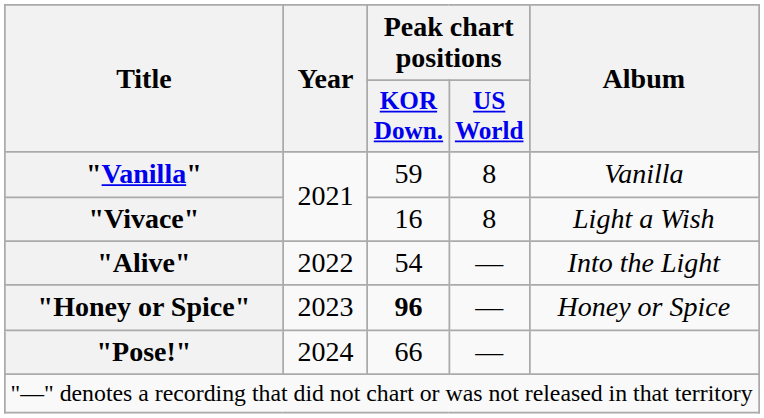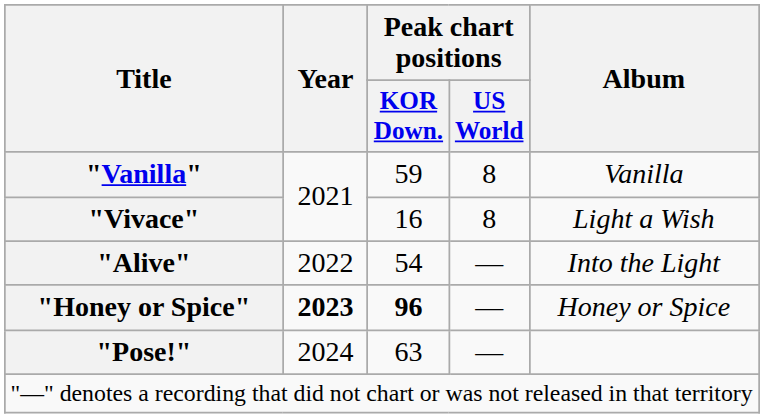 <table class="wikitable plainrowheaders" style="text-align:center">
 <tr>
 <th scope="col" rowspan="2">Title</th>
 <th scope="col" rowspan="2">Year</th>
 <th scope="col" colspan="2">Peak chart positions</th>
 <th scope="col" rowspan="2">Album</th>
 </tr>
 <tr>
 <th scope="col" style="font-size:90%; width:2.5em"><a href='#'>KOR<br>Down.</a><br></th>
 <th scope="col" style="font-size:90%; width:2.5em"><a href='#'>US<br>World</a><br></th>
 </tr>
 <tr>
 <th scope="row">"<a href='#'>Vanilla</a>"</th>
 <td rowspan="2">2021</td>
 <td>59</td>
 <td>8</td>
 <td><em>Vanilla</em></td>
 </tr>
 <tr>
 <th scope="row">"Vivace"</th>
 <td>16</td>
 <td>8</td>
 <td><em>Light a Wish</em></td>
 </tr>
 <tr>
 <th scope="row">"Alive"</th>
 <td>2022</td>
 <td>54</td>
 <td>—</td>
 <td><em>Into the Light</em></td>
 </tr>
 <tr>
 <th scope="row">"Honey or Spice"</th>
-<td>2023</td>
+<td><strong>2023</strong></td>
 <td><strong>96</strong></td>
 <td>—</td>
 <td><em>Honey or Spice</em></td>
 </tr>
 <tr>
 <th scope="row">"Pose!"</th>
 <td>2024</td>
-<td>66</td>
+<td>63</td>
 <td>—</td>
 <td></td>
 </tr>
 <tr>
 <td colspan="6" style="font-size:85%">"—" denotes a recording that did not chart or was not released in that territory</td>
 </tr>
 </table>
